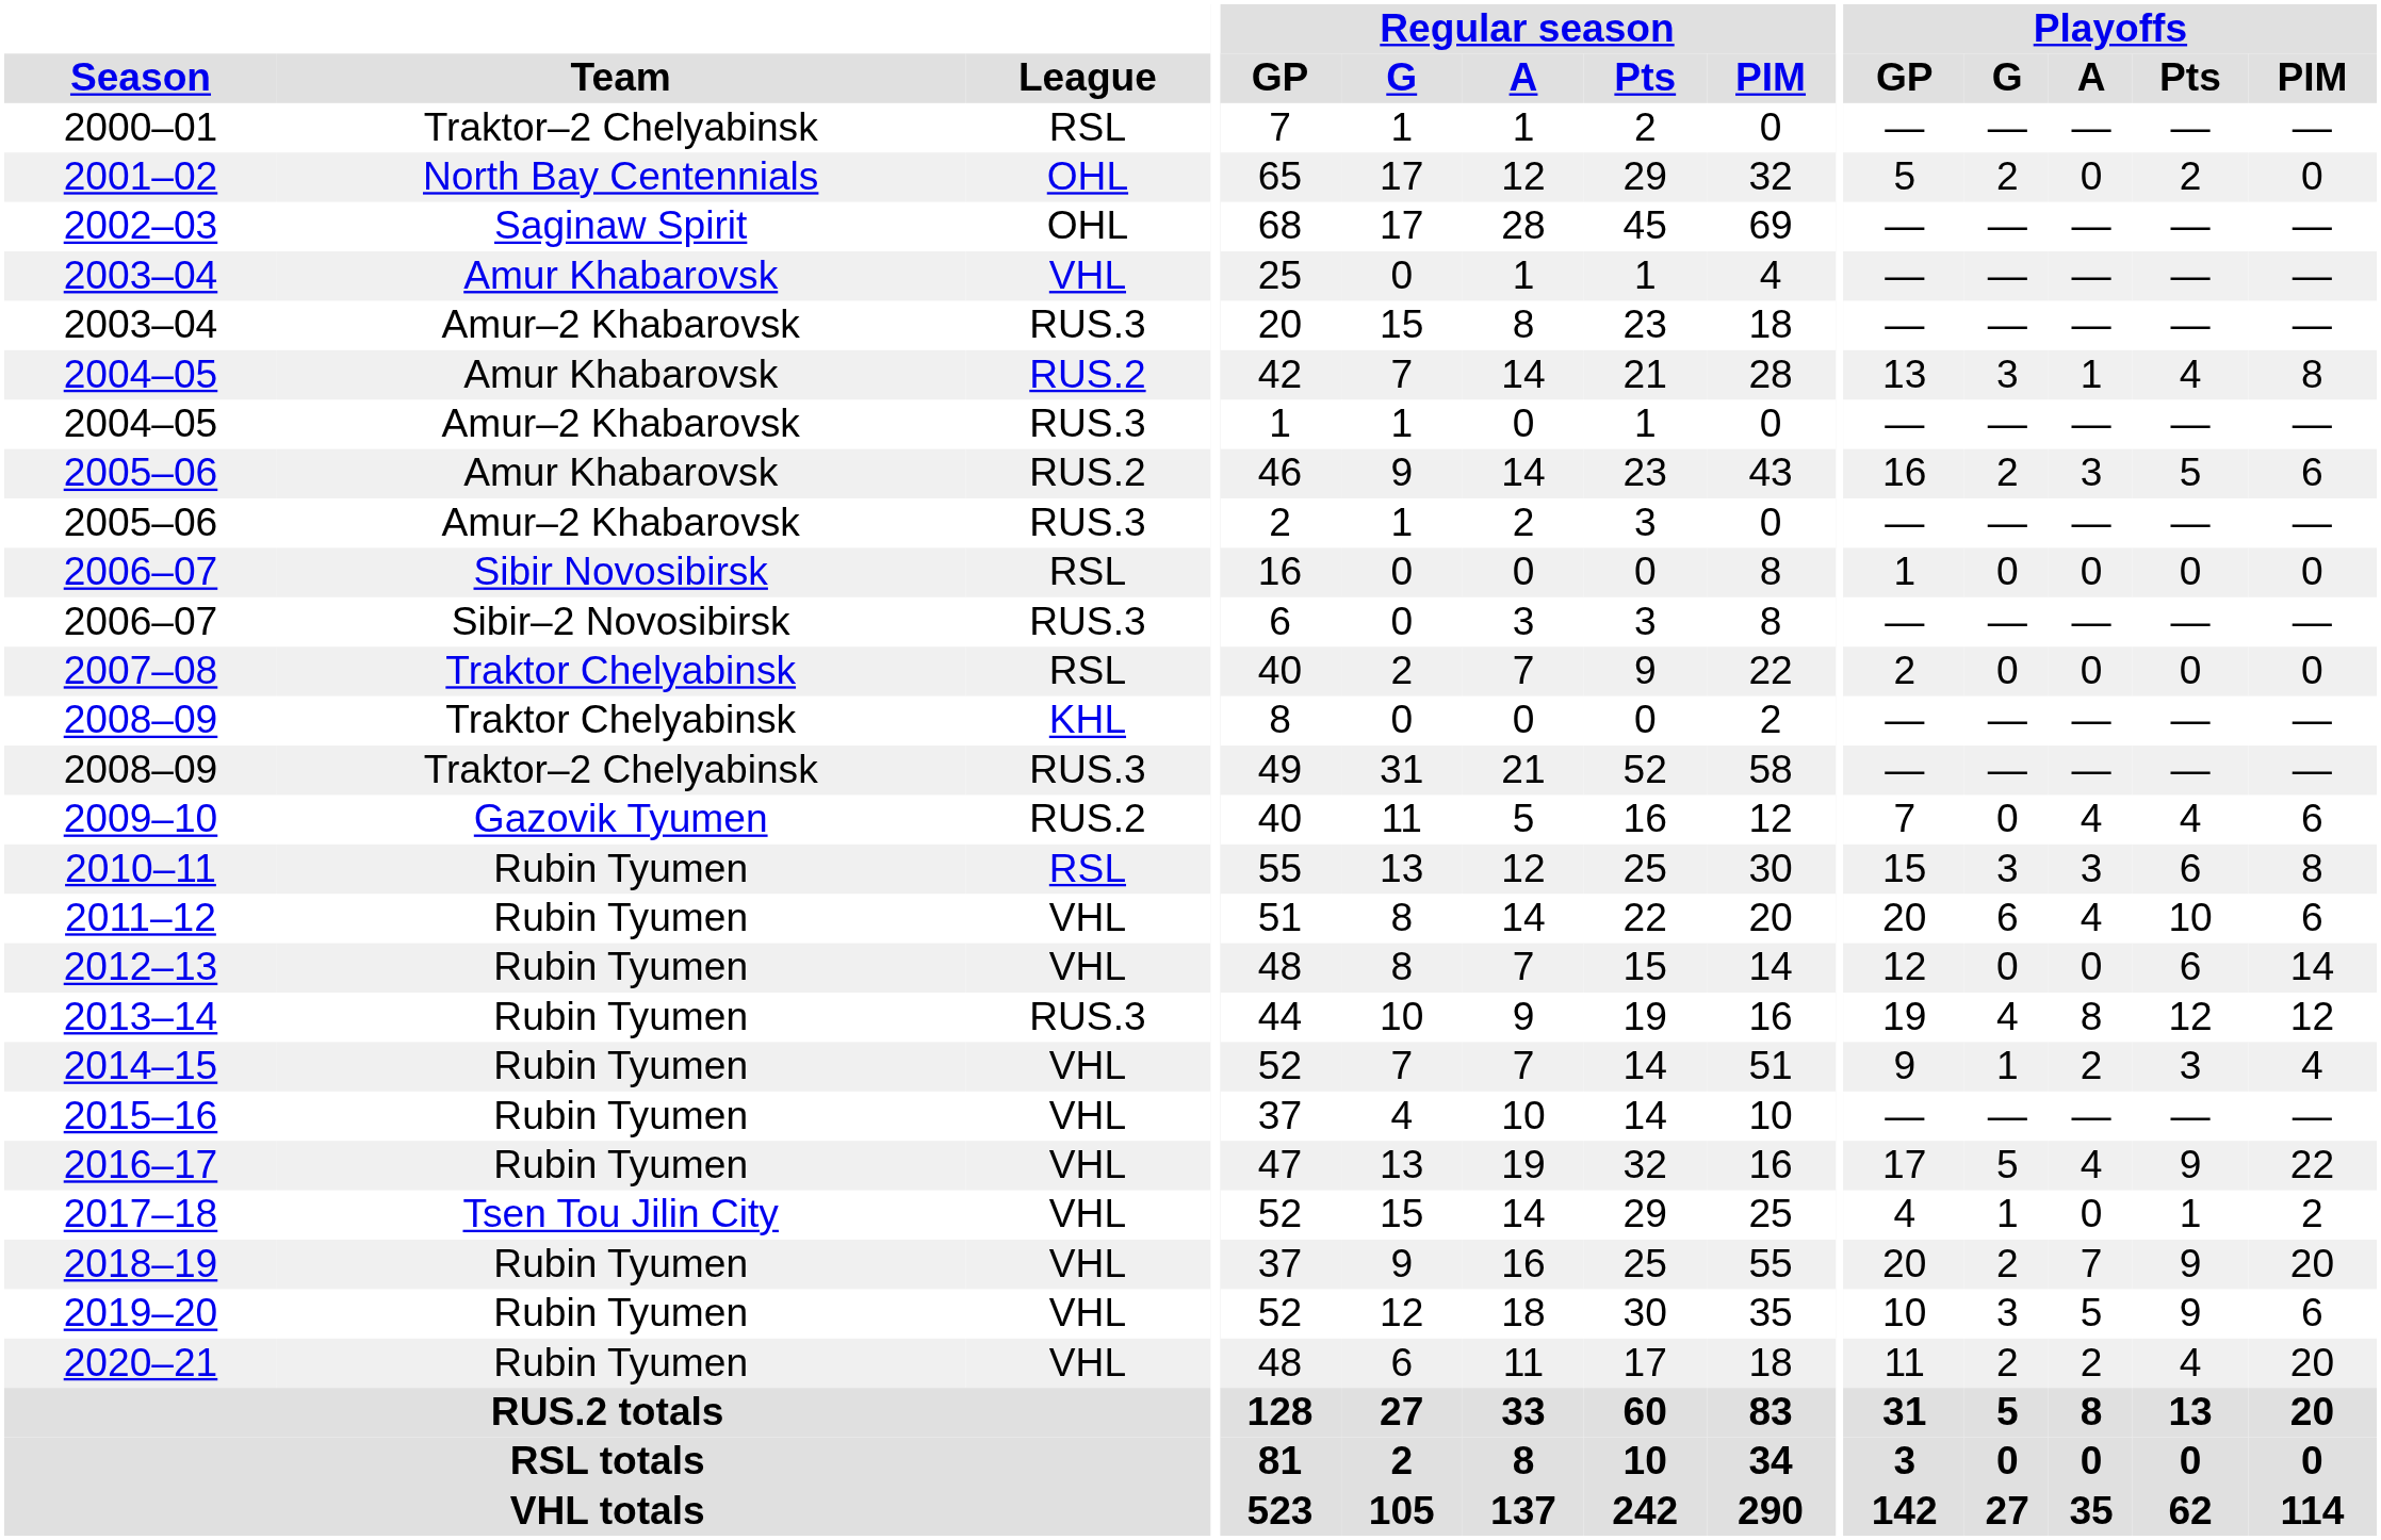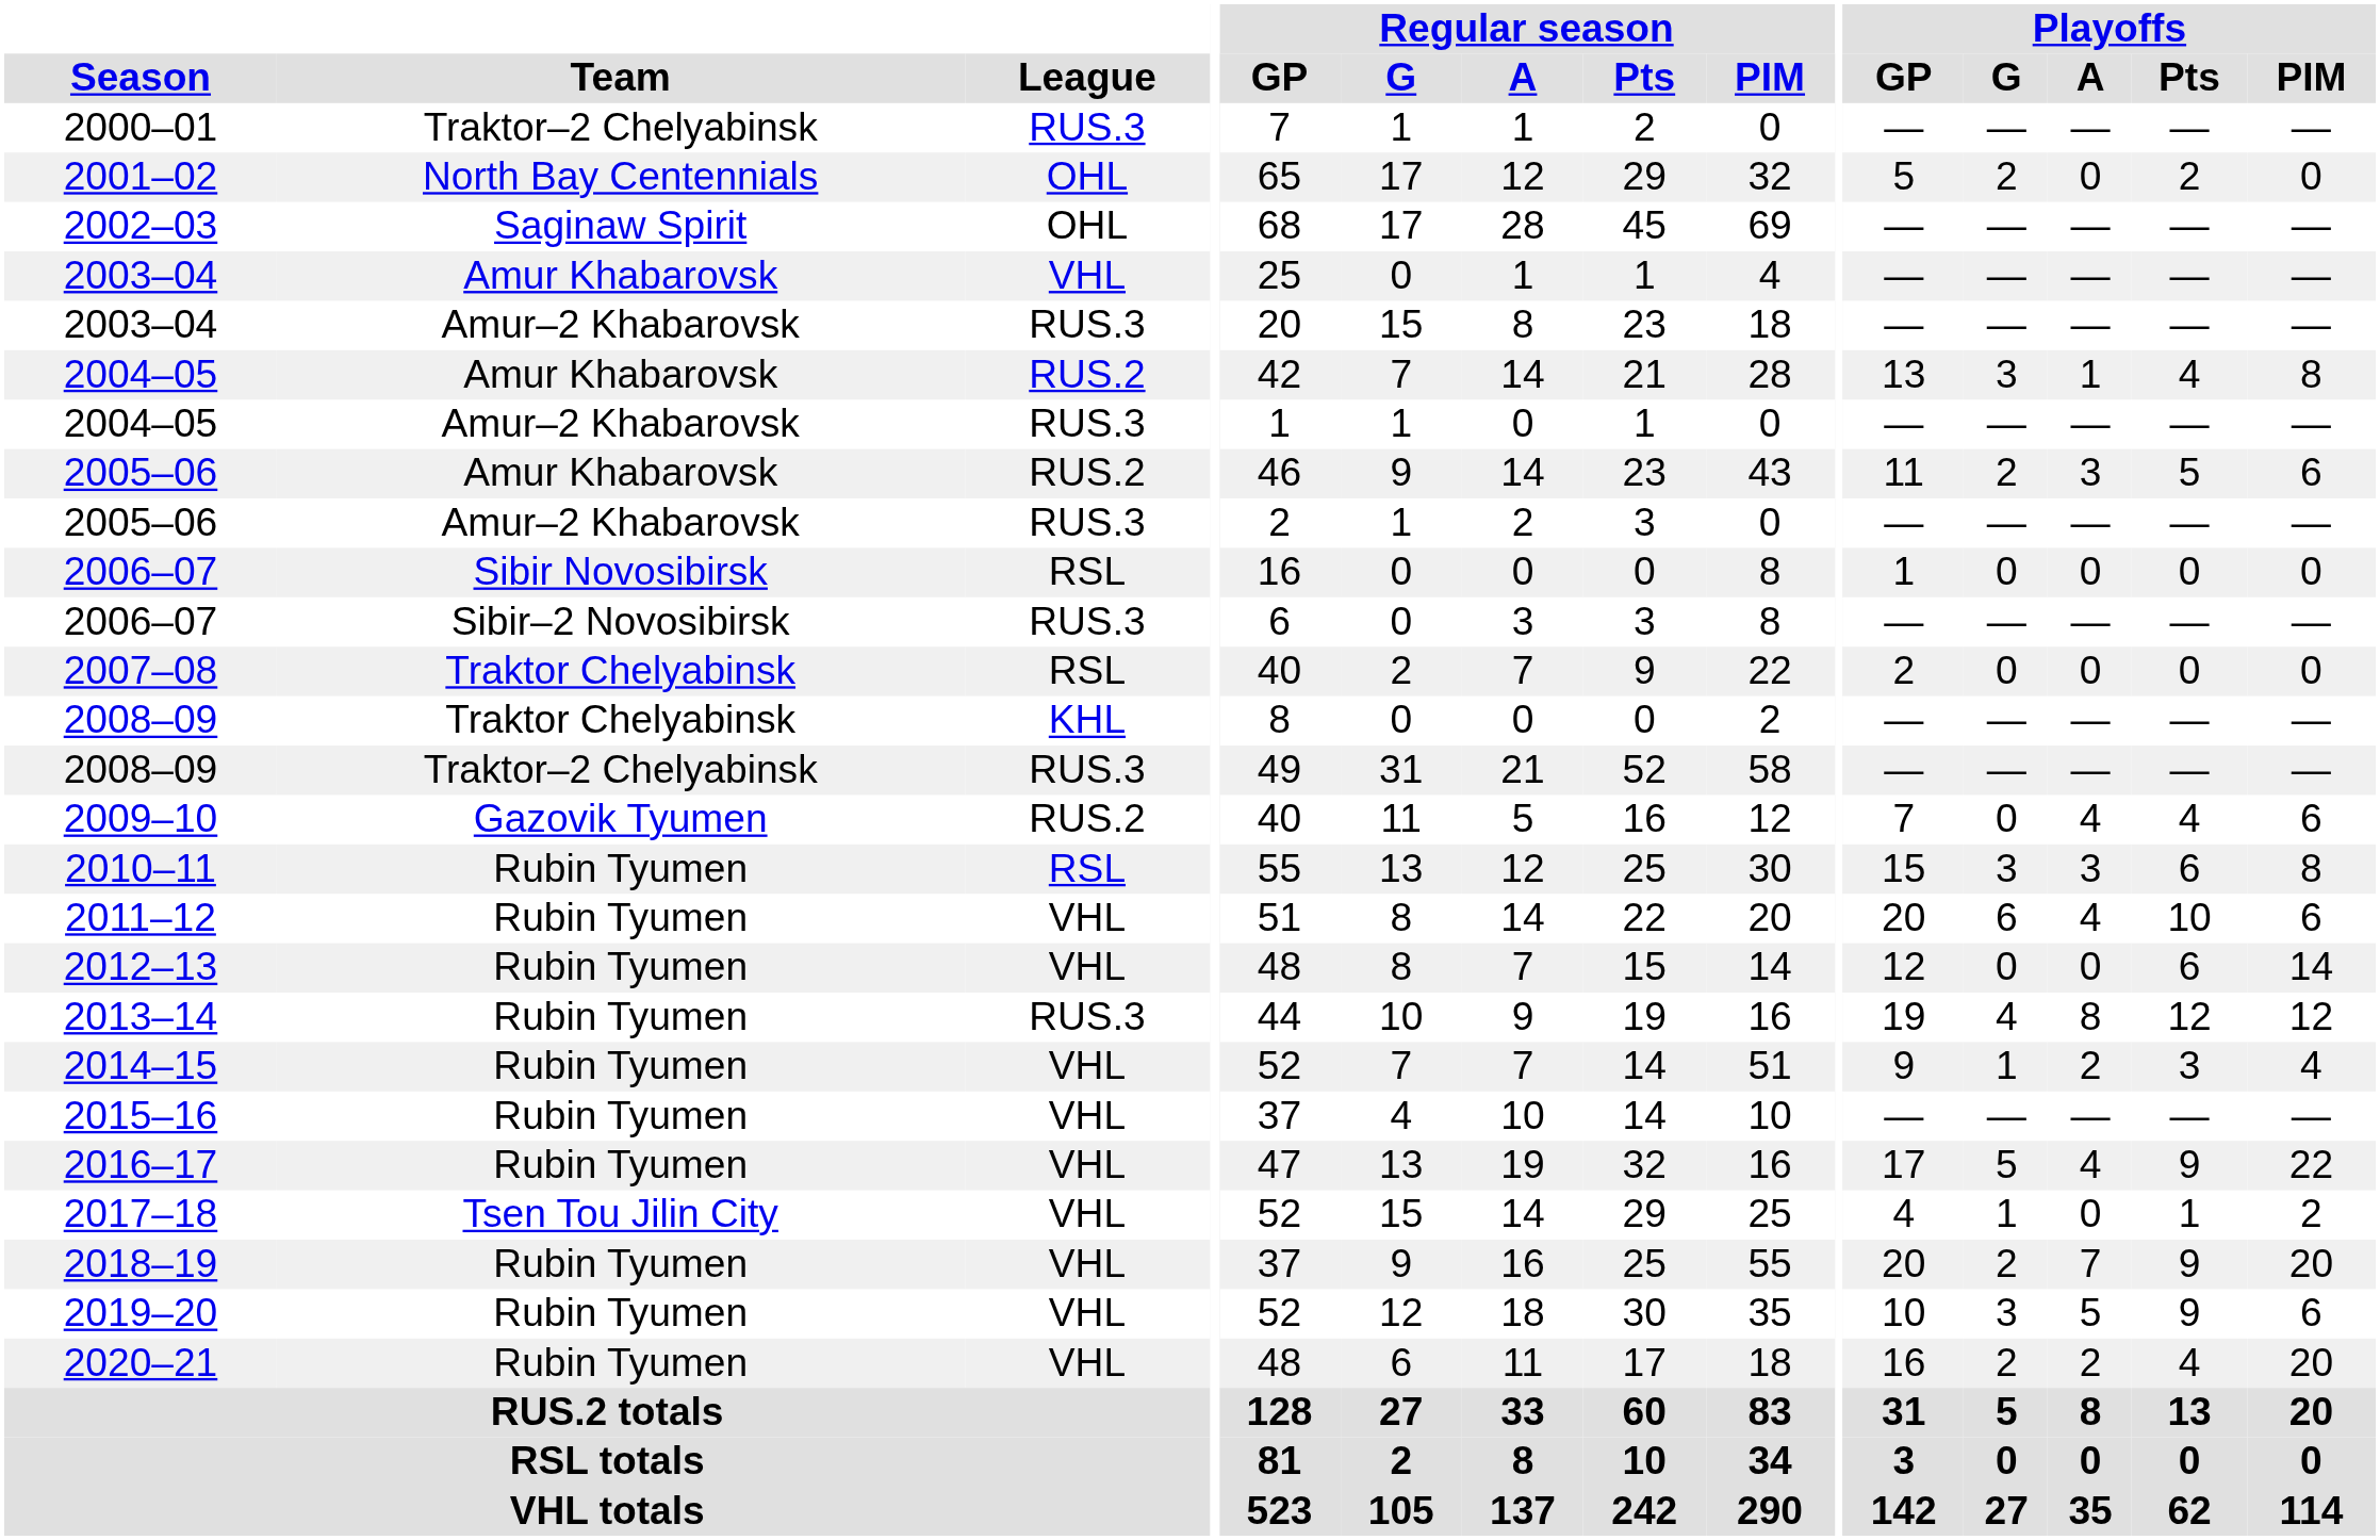 <table border="0" cellpadding="1" cellspacing="0" style="text-align:center; width:60em">
 <tr bgcolor="#e0e0e0">
 <th colspan="3" bgcolor="#ffffff"></th>
 <th rowspan="99" bgcolor="#ffffff"></th>
 <th colspan="5"><a href='#'>Regular season</a></th>
 <th rowspan="99" bgcolor="#ffffff"></th>
 <th colspan="5"><a href='#'>Playoffs</a></th>
 </tr>
 <tr bgcolor="#e0e0e0">
 <th><a href='#'>Season</a></th>
 <th>Team</th>
 <th>League</th>
 <th>GP</th>
 <th><a href='#'>G</a></th>
 <th><a href='#'>A</a></th>
 <th><a href='#'>Pts</a></th>
 <th><a href='#'>PIM</a></th>
 <th>GP</th>
 <th>G</th>
 <th>A</th>
 <th>Pts</th>
 <th>PIM</th>
 </tr>
 <tr>
 <td>2000–01</td>
 <td>Traktor–2 Chelyabinsk</td>
-<td>RSL</td>
+<td><a href='#'>RUS.3</a></td>
 <td>7</td>
 <td>1</td>
 <td>1</td>
 <td>2</td>
 <td>0</td>
 <td>—</td>
 <td>—</td>
 <td>—</td>
 <td>—</td>
 <td>—</td>
 </tr>
 <tr bgcolor="#f0f0f0">
 <td><a href='#'>2001–02</a></td>
 <td><a href='#'>North Bay Centennials</a></td>
 <td><a href='#'>OHL</a></td>
 <td>65</td>
 <td>17</td>
 <td>12</td>
 <td>29</td>
 <td>32</td>
 <td>5</td>
 <td>2</td>
 <td>0</td>
 <td>2</td>
 <td>0</td>
 </tr>
 <tr>
 <td><a href='#'>2002–03</a></td>
 <td><a href='#'>Saginaw Spirit</a></td>
 <td>OHL</td>
 <td>68</td>
 <td>17</td>
 <td>28</td>
 <td>45</td>
 <td>69</td>
 <td>—</td>
 <td>—</td>
 <td>—</td>
 <td>—</td>
 <td>—</td>
 </tr>
 <tr bgcolor="#f0f0f0">
 <td><a href='#'>2003–04</a></td>
 <td><a href='#'>Amur Khabarovsk</a></td>
 <td><a href='#'>VHL</a></td>
 <td>25</td>
 <td>0</td>
 <td>1</td>
 <td>1</td>
 <td>4</td>
 <td>—</td>
 <td>—</td>
 <td>—</td>
 <td>—</td>
 <td>—</td>
 </tr>
 <tr>
 <td>2003–04</td>
 <td>Amur–2 Khabarovsk</td>
 <td>RUS.3</td>
 <td>20</td>
 <td>15</td>
 <td>8</td>
 <td>23</td>
 <td>18</td>
 <td>—</td>
 <td>—</td>
 <td>—</td>
 <td>—</td>
 <td>—</td>
 </tr>
 <tr bgcolor="#f0f0f0">
 <td><a href='#'>2004–05</a></td>
 <td>Amur Khabarovsk</td>
 <td><a href='#'>RUS.2</a></td>
 <td>42</td>
 <td>7</td>
 <td>14</td>
 <td>21</td>
 <td>28</td>
 <td>13</td>
 <td>3</td>
 <td>1</td>
 <td>4</td>
 <td>8</td>
 </tr>
 <tr>
 <td>2004–05</td>
 <td>Amur–2 Khabarovsk</td>
 <td>RUS.3</td>
 <td>1</td>
 <td>1</td>
 <td>0</td>
 <td>1</td>
 <td>0</td>
 <td>—</td>
 <td>—</td>
 <td>—</td>
 <td>—</td>
 <td>—</td>
 </tr>
 <tr bgcolor="#f0f0f0">
 <td><a href='#'>2005–06</a></td>
 <td>Amur Khabarovsk</td>
 <td>RUS.2</td>
 <td>46</td>
 <td>9</td>
 <td>14</td>
 <td>23</td>
 <td>43</td>
-<td>16</td>
+<td>11</td>
 <td>2</td>
 <td>3</td>
 <td>5</td>
 <td>6</td>
 </tr>
 <tr>
 <td>2005–06</td>
 <td>Amur–2 Khabarovsk</td>
 <td>RUS.3</td>
 <td>2</td>
 <td>1</td>
 <td>2</td>
 <td>3</td>
 <td>0</td>
 <td>—</td>
 <td>—</td>
 <td>—</td>
 <td>—</td>
 <td>—</td>
 </tr>
 <tr bgcolor="#f0f0f0">
 <td><a href='#'>2006–07</a></td>
 <td><a href='#'>Sibir Novosibirsk</a></td>
 <td>RSL</td>
 <td>16</td>
 <td>0</td>
 <td>0</td>
 <td>0</td>
 <td>8</td>
 <td>1</td>
 <td>0</td>
 <td>0</td>
 <td>0</td>
 <td>0</td>
 </tr>
 <tr>
 <td>2006–07</td>
 <td>Sibir–2 Novosibirsk</td>
 <td>RUS.3</td>
 <td>6</td>
 <td>0</td>
 <td>3</td>
 <td>3</td>
 <td>8</td>
 <td>—</td>
 <td>—</td>
 <td>—</td>
 <td>—</td>
 <td>—</td>
 </tr>
 <tr bgcolor="#f0f0f0">
 <td><a href='#'>2007–08</a></td>
 <td><a href='#'>Traktor Chelyabinsk</a></td>
 <td>RSL</td>
 <td>40</td>
 <td>2</td>
 <td>7</td>
 <td>9</td>
 <td>22</td>
 <td>2</td>
 <td>0</td>
 <td>0</td>
 <td>0</td>
 <td>0</td>
 </tr>
 <tr>
 <td><a href='#'>2008–09</a></td>
 <td>Traktor Chelyabinsk</td>
 <td><a href='#'>KHL</a></td>
 <td>8</td>
 <td>0</td>
 <td>0</td>
 <td>0</td>
 <td>2</td>
 <td>—</td>
 <td>—</td>
 <td>—</td>
 <td>—</td>
 <td>—</td>
 </tr>
 <tr bgcolor="#f0f0f0">
 <td>2008–09</td>
 <td>Traktor–2 Chelyabinsk</td>
 <td>RUS.3</td>
 <td>49</td>
 <td>31</td>
 <td>21</td>
 <td>52</td>
 <td>58</td>
 <td>—</td>
 <td>—</td>
 <td>—</td>
 <td>—</td>
 <td>—</td>
 </tr>
 <tr>
 <td><a href='#'>2009–10</a></td>
 <td><a href='#'>Gazovik Tyumen</a></td>
 <td>RUS.2</td>
 <td>40</td>
 <td>11</td>
 <td>5</td>
 <td>16</td>
 <td>12</td>
 <td>7</td>
 <td>0</td>
 <td>4</td>
 <td>4</td>
 <td>6</td>
 </tr>
 <tr bgcolor="#f0f0f0">
 <td><a href='#'>2010–11</a></td>
 <td>Rubin Tyumen</td>
 <td><a href='#'>RSL</a></td>
 <td>55</td>
 <td>13</td>
 <td>12</td>
 <td>25</td>
 <td>30</td>
 <td>15</td>
 <td>3</td>
 <td>3</td>
 <td>6</td>
 <td>8</td>
 </tr>
 <tr>
 <td><a href='#'>2011–12</a></td>
 <td>Rubin Tyumen</td>
 <td>VHL</td>
 <td>51</td>
 <td>8</td>
 <td>14</td>
 <td>22</td>
 <td>20</td>
 <td>20</td>
 <td>6</td>
 <td>4</td>
 <td>10</td>
 <td>6</td>
 </tr>
 <tr bgcolor="#f0f0f0">
 <td><a href='#'>2012–13</a></td>
 <td>Rubin Tyumen</td>
 <td>VHL</td>
 <td>48</td>
 <td>8</td>
 <td>7</td>
 <td>15</td>
 <td>14</td>
 <td>12</td>
 <td>0</td>
 <td>0</td>
 <td>6</td>
 <td>14</td>
 </tr>
 <tr>
 <td><a href='#'>2013–14</a></td>
 <td>Rubin Tyumen</td>
 <td>RUS.3</td>
 <td>44</td>
 <td>10</td>
 <td>9</td>
 <td>19</td>
 <td>16</td>
 <td>19</td>
 <td>4</td>
 <td>8</td>
 <td>12</td>
 <td>12</td>
 </tr>
 <tr bgcolor="#f0f0f0">
 <td><a href='#'>2014–15</a></td>
 <td>Rubin Tyumen</td>
 <td>VHL</td>
 <td>52</td>
 <td>7</td>
 <td>7</td>
 <td>14</td>
 <td>51</td>
 <td>9</td>
 <td>1</td>
 <td>2</td>
 <td>3</td>
 <td>4</td>
 </tr>
 <tr>
 <td><a href='#'>2015–16</a></td>
 <td>Rubin Tyumen</td>
 <td>VHL</td>
 <td>37</td>
 <td>4</td>
 <td>10</td>
 <td>14</td>
 <td>10</td>
 <td>—</td>
 <td>—</td>
 <td>—</td>
 <td>—</td>
 <td>—</td>
 </tr>
 <tr bgcolor="#f0f0f0">
 <td><a href='#'>2016–17</a></td>
 <td>Rubin Tyumen</td>
 <td>VHL</td>
 <td>47</td>
 <td>13</td>
 <td>19</td>
 <td>32</td>
 <td>16</td>
 <td>17</td>
 <td>5</td>
 <td>4</td>
 <td>9</td>
 <td>22</td>
 </tr>
 <tr>
 <td><a href='#'>2017–18</a></td>
 <td><a href='#'>Tsen Tou Jilin City</a></td>
 <td>VHL</td>
 <td>52</td>
 <td>15</td>
 <td>14</td>
 <td>29</td>
 <td>25</td>
 <td>4</td>
 <td>1</td>
 <td>0</td>
 <td>1</td>
 <td>2</td>
 </tr>
 <tr bgcolor="#f0f0f0">
 <td><a href='#'>2018–19</a></td>
 <td>Rubin Tyumen</td>
 <td>VHL</td>
 <td>37</td>
 <td>9</td>
 <td>16</td>
 <td>25</td>
 <td>55</td>
 <td>20</td>
 <td>2</td>
 <td>7</td>
 <td>9</td>
 <td>20</td>
 </tr>
 <tr>
 <td><a href='#'>2019–20</a></td>
 <td>Rubin Tyumen</td>
 <td>VHL</td>
 <td>52</td>
 <td>12</td>
 <td>18</td>
 <td>30</td>
 <td>35</td>
 <td>10</td>
 <td>3</td>
 <td>5</td>
 <td>9</td>
 <td>6</td>
 </tr>
 <tr bgcolor="#f0f0f0">
 <td><a href='#'>2020–21</a></td>
 <td>Rubin Tyumen</td>
 <td>VHL</td>
 <td>48</td>
 <td>6</td>
 <td>11</td>
 <td>17</td>
 <td>18</td>
-<td>11</td>
+<td>16</td>
 <td>2</td>
 <td>2</td>
 <td>4</td>
 <td>20</td>
 </tr>
 <tr bgcolor="#e0e0e0">
 <th colspan="3">RUS.2 totals</th>
 <th>128</th>
 <th>27</th>
 <th>33</th>
 <th>60</th>
 <th>83</th>
 <th>31</th>
 <th>5</th>
 <th>8</th>
 <th>13</th>
 <th>20</th>
 </tr>
 <tr bgcolor="#e0e0e0">
 <th colspan="3">RSL totals</th>
 <th>81</th>
 <th>2</th>
 <th>8</th>
 <th>10</th>
 <th>34</th>
 <th>3</th>
 <th>0</th>
 <th>0</th>
 <th>0</th>
 <th>0</th>
 </tr>
 <tr bgcolor="#e0e0e0">
 <th colspan="3">VHL totals</th>
 <th>523</th>
 <th>105</th>
 <th>137</th>
 <th>242</th>
 <th>290</th>
 <th>142</th>
 <th>27</th>
 <th>35</th>
 <th>62</th>
 <th>114</th>
 </tr>
 </table>
